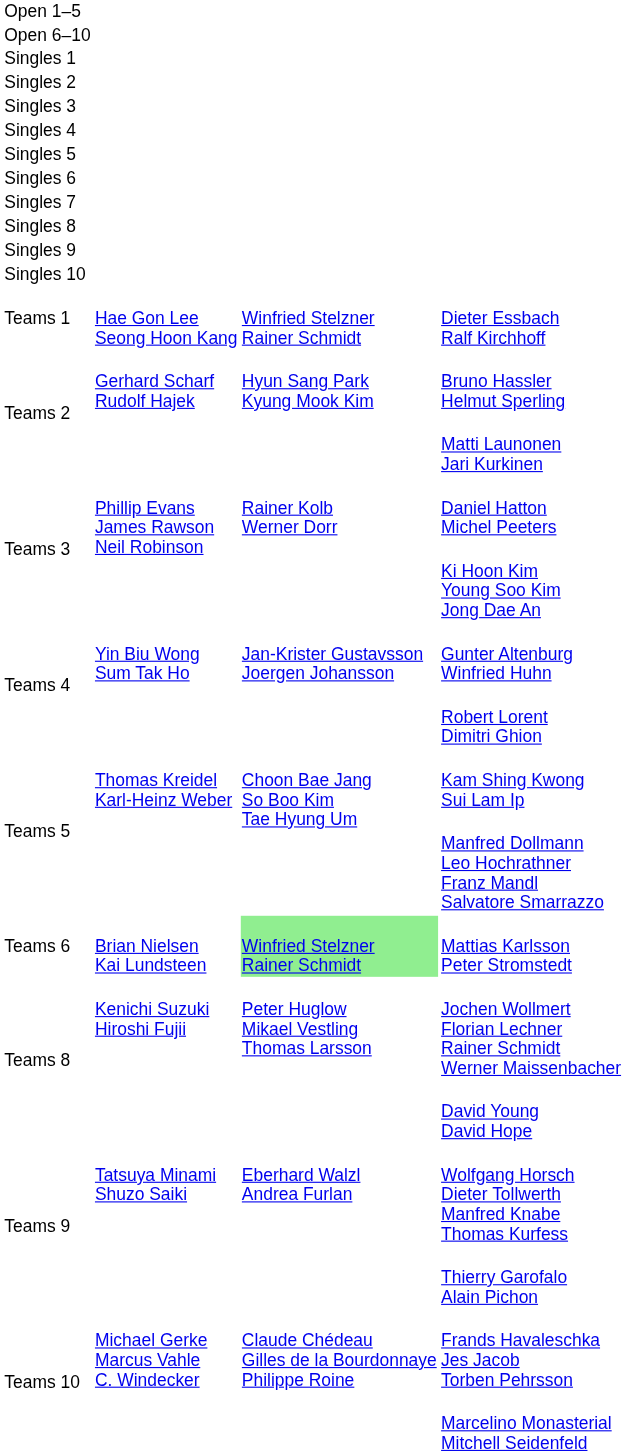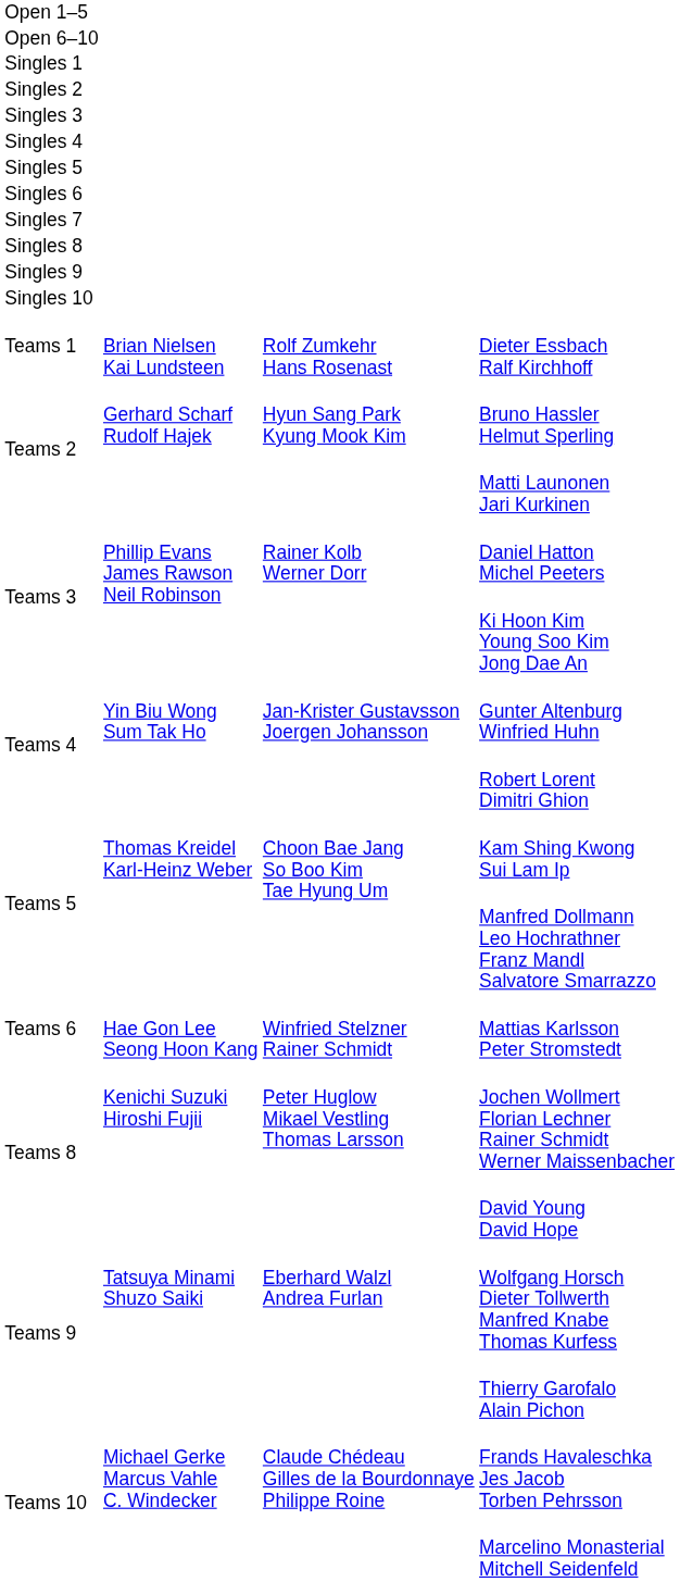 <table>
 <tr>
 <td rowspan="2">Open 1–5<br></td>
 <td rowspan="2"></td>
 <td rowspan="2"></td>
 <td></td>
 </tr>
 <tr>
 <td></td>
 </tr>
 <tr>
 <td rowspan="2">Open 6–10<br></td>
 <td rowspan="2"></td>
 <td rowspan="2"></td>
 <td></td>
 </tr>
 <tr>
 <td></td>
 </tr>
 <tr>
 <td rowspan="2">Singles 1<br></td>
 <td rowspan="2"></td>
 <td rowspan="2"></td>
 <td></td>
 </tr>
 <tr>
 <td></td>
 </tr>
 <tr>
 <td rowspan="2">Singles 2<br></td>
 <td rowspan="2"></td>
 <td rowspan="2"></td>
 <td></td>
 </tr>
 <tr>
 <td></td>
 </tr>
 <tr>
 <td rowspan="2">Singles 3<br></td>
 <td rowspan="2"></td>
 <td rowspan="2"></td>
 <td></td>
 </tr>
 <tr>
 <td></td>
 </tr>
 <tr>
 <td rowspan="2">Singles 4<br></td>
 <td rowspan="2"></td>
 <td rowspan="2"></td>
 <td></td>
 </tr>
 <tr>
 <td></td>
 </tr>
 <tr>
 <td rowspan="2">Singles 5<br></td>
 <td rowspan="2"></td>
 <td rowspan="2"></td>
 <td></td>
 </tr>
 <tr>
 <td></td>
 </tr>
 <tr>
 <td rowspan="2">Singles 6<br></td>
 <td rowspan="2"></td>
 <td rowspan="2"></td>
 <td></td>
 </tr>
 <tr>
 <td></td>
 </tr>
 <tr>
 <td rowspan="2">Singles 7<br></td>
 <td rowspan="2"></td>
 <td rowspan="2"></td>
 <td></td>
 </tr>
 <tr>
 <td></td>
 </tr>
 <tr>
 <td rowspan="2">Singles 8<br></td>
 <td rowspan="2"></td>
 <td rowspan="2"></td>
 <td></td>
 </tr>
 <tr>
 <td></td>
 </tr>
 <tr>
 <td rowspan="2">Singles 9<br></td>
 <td rowspan="2"></td>
 <td rowspan="2"></td>
 <td></td>
 </tr>
 <tr>
 <td></td>
 </tr>
 <tr>
 <td rowspan="2">Singles 10<br></td>
 <td rowspan="2"></td>
 <td rowspan="2"></td>
 <td></td>
 </tr>
 <tr>
 <td></td>
 </tr>
 <tr>
 <td>Teams 1<br></td>
-<td valign=top> <br> <a href='#'>Hae Gon Lee</a> <br> <a href='#'>Seong Hoon Kang</a></td>
-<td valign=top> <br> <a href='#'>Winfried Stelzner</a> <br> <a href='#'>Rainer Schmidt</a></td>
+<td valign=top> <br> <a href='#'>Brian Nielsen</a> <br> <a href='#'>Kai Lundsteen</a></td>
+<td valign=top> <br> <a href='#'>Rolf Zumkehr</a> <br> <a href='#'>Hans Rosenast</a></td>
 <td valign=top> <br> <a href='#'>Dieter Essbach</a> <br> <a href='#'>Ralf Kirchhoff</a></td>
 </tr>
 <tr>
 <td rowspan="2">Teams 2<br></td>
 <td rowspan="2" valign=top> <br> <a href='#'>Gerhard Scharf</a> <br> <a href='#'>Rudolf Hajek</a></td>
 <td rowspan="2" valign=top> <br> <a href='#'>Hyun Sang Park</a> <br> <a href='#'>Kyung Mook Kim</a></td>
 <td valign=top> <br> <a href='#'>Bruno Hassler</a> <br> <a href='#'>Helmut Sperling</a></td>
 </tr>
 <tr>
 <td valign=top> <br> <a href='#'>Matti Launonen</a> <br> <a href='#'>Jari Kurkinen</a></td>
 </tr>
 <tr>
 <td rowspan="2">Teams 3<br></td>
 <td rowspan="2" valign=top> <br> <a href='#'>Phillip Evans</a> <br> <a href='#'>James Rawson</a> <br> <a href='#'>Neil Robinson</a></td>
 <td rowspan="2" valign=top> <br> <a href='#'>Rainer Kolb</a> <br> <a href='#'>Werner Dorr</a></td>
 <td valign=top> <br> <a href='#'>Daniel Hatton</a> <br> <a href='#'>Michel Peeters</a></td>
 </tr>
 <tr>
 <td valign=top> <br> <a href='#'>Ki Hoon Kim</a> <br> <a href='#'>Young Soo Kim</a> <br> <a href='#'>Jong Dae An</a></td>
 </tr>
 <tr>
 <td rowspan="2">Teams 4<br></td>
 <td rowspan="2" valign=top> <br> <a href='#'>Yin Biu Wong</a> <br> <a href='#'>Sum Tak Ho</a></td>
 <td rowspan="2" valign=top> <br> <a href='#'>Jan-Krister Gustavsson</a> <br> <a href='#'>Joergen Johansson</a></td>
 <td valign=top> <br> <a href='#'>Gunter Altenburg</a> <br> <a href='#'>Winfried Huhn</a></td>
 </tr>
 <tr>
 <td valign=top> <br> <a href='#'>Robert Lorent</a> <br> <a href='#'>Dimitri Ghion</a></td>
 </tr>
 <tr>
 <td rowspan="2">Teams 5<br></td>
 <td rowspan="2" valign=top> <br> <a href='#'>Thomas Kreidel</a> <br> <a href='#'>Karl-Heinz Weber</a></td>
 <td rowspan="2" valign=top> <br> <a href='#'>Choon Bae Jang</a> <br> <a href='#'>So Boo Kim</a> <br> <a href='#'>Tae Hyung Um</a></td>
 <td valign=top> <br> <a href='#'>Kam Shing Kwong</a> <br> <a href='#'>Sui Lam Ip</a></td>
 </tr>
 <tr>
 <td valign=top> <br> <a href='#'>Manfred Dollmann</a> <br> <a href='#'>Leo Hochrathner</a> <br> <a href='#'>Franz Mandl</a> <br> <a href='#'>Salvatore Smarrazzo</a></td>
 </tr>
 <tr>
 <td>Teams 6<br></td>
-<td valign=top> <br> <a href='#'>Brian Nielsen</a> <br> <a href='#'>Kai Lundsteen</a></td>
-<td valign=top style="background: lightgreen;"> <br> <a href='#'>Winfried Stelzner</a> <br> <a href='#'>Rainer Schmidt</a></td>
+<td valign=top> <br> <a href='#'>Hae Gon Lee</a> <br> <a href='#'>Seong Hoon Kang</a></td>
+<td valign=top> <br> <a href='#'>Winfried Stelzner</a> <br> <a href='#'>Rainer Schmidt</a></td>
 <td valign=top> <br> <a href='#'>Mattias Karlsson</a> <br> <a href='#'>Peter Stromstedt</a></td>
 </tr>
 <tr>
 <td rowspan="2">Teams 8<br></td>
 <td rowspan="2" valign=top> <br> <a href='#'>Kenichi Suzuki</a> <br> <a href='#'>Hiroshi Fujii</a></td>
 <td rowspan="2" valign=top> <br> <a href='#'>Peter Huglow</a> <br> <a href='#'>Mikael Vestling</a> <br> <a href='#'>Thomas Larsson</a></td>
 <td valign=top> <br> <a href='#'>Jochen Wollmert</a> <br> <a href='#'>Florian Lechner</a> <br> <a href='#'>Rainer Schmidt</a> <br> <a href='#'>Werner Maissenbacher</a></td>
 </tr>
 <tr>
 <td valign=top> <br> <a href='#'>David Young</a> <br> <a href='#'>David Hope</a></td>
 </tr>
 <tr>
 <td rowspan="2">Teams 9<br></td>
 <td rowspan="2" valign=top> <br> <a href='#'>Tatsuya Minami</a> <br> <a href='#'>Shuzo Saiki</a></td>
 <td rowspan="2" valign=top> <br> <a href='#'>Eberhard Walzl</a> <br> <a href='#'>Andrea Furlan</a></td>
 <td valign=top> <br> <a href='#'>Wolfgang Horsch</a> <br> <a href='#'>Dieter Tollwerth</a> <br> <a href='#'>Manfred Knabe</a> <br> <a href='#'>Thomas Kurfess</a></td>
 </tr>
 <tr>
 <td valign=top> <br> <a href='#'>Thierry Garofalo</a> <br> <a href='#'>Alain Pichon</a></td>
 </tr>
 <tr>
 <td rowspan="2">Teams 10<br></td>
 <td rowspan="2" valign=top> <br> <a href='#'>Michael Gerke</a> <br> <a href='#'>Marcus Vahle</a> <br> <a href='#'>C. Windecker</a></td>
 <td rowspan="2" valign=top> <br> <a href='#'>Claude Chédeau</a> <br> <a href='#'>Gilles de la Bourdonnaye</a> <br> <a href='#'>Philippe Roine</a></td>
 <td valign=top> <br> <a href='#'>Frands Havaleschka</a> <br> <a href='#'>Jes Jacob</a> <br> <a href='#'>Torben Pehrsson</a></td>
 </tr>
 <tr>
 <td valign=top> <br> <a href='#'>Marcelino Monasterial</a> <br> <a href='#'>Mitchell Seidenfeld</a></td>
 </tr>
 </table>
